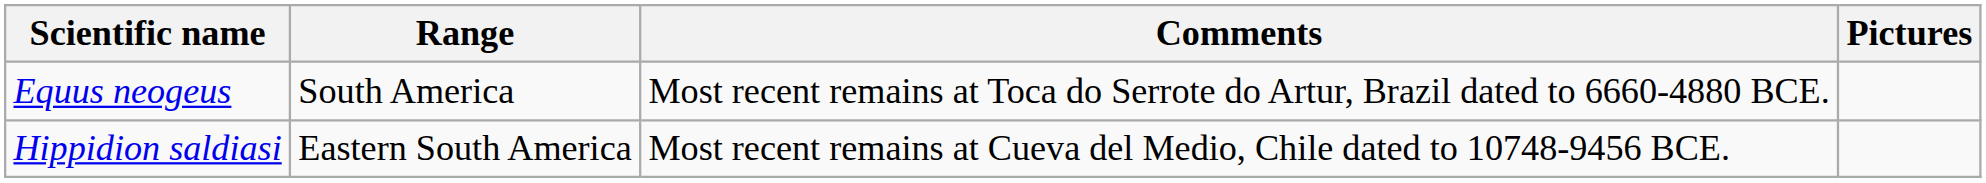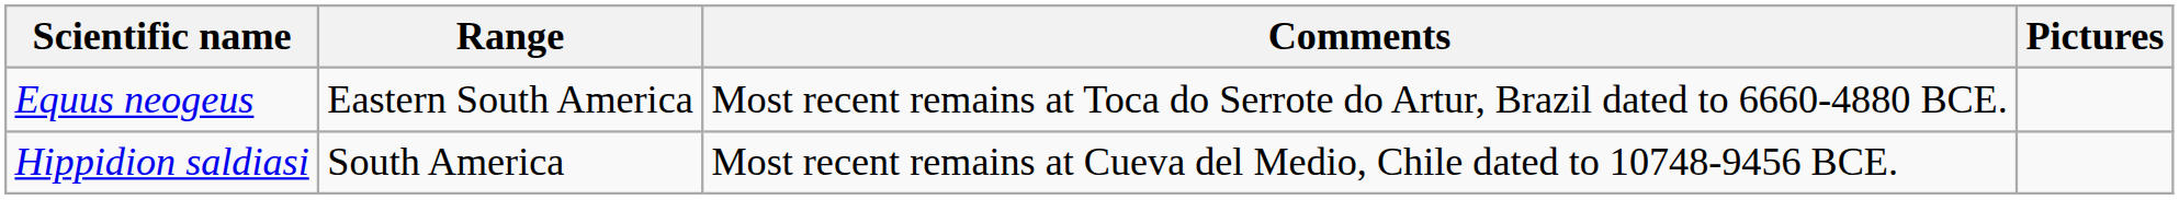 <table class="wikitable">
 <tr>
 <th>Scientific name</th>
 <th>Range</th>
 <th class="unsortable">Comments</th>
 <th class="unsortable">Pictures</th>
 </tr>
 <tr>
 <td><em><a href='#'>Equus neogeus</a></em></td>
-<td>South America</td>
+<td>Eastern South America</td>
 <td>Most recent remains at Toca do Serrote do Artur, Brazil dated to 6660-4880 BCE.</td>
 <td></td>
 </tr>
 <tr>
 <td><em><a href='#'>Hippidion saldiasi</a></em></td>
-<td>Eastern South America</td>
+<td>South America</td>
 <td>Most recent remains at Cueva del Medio, Chile dated to 10748-9456 BCE.</td>
 <td></td>
 </tr>
 </table>
